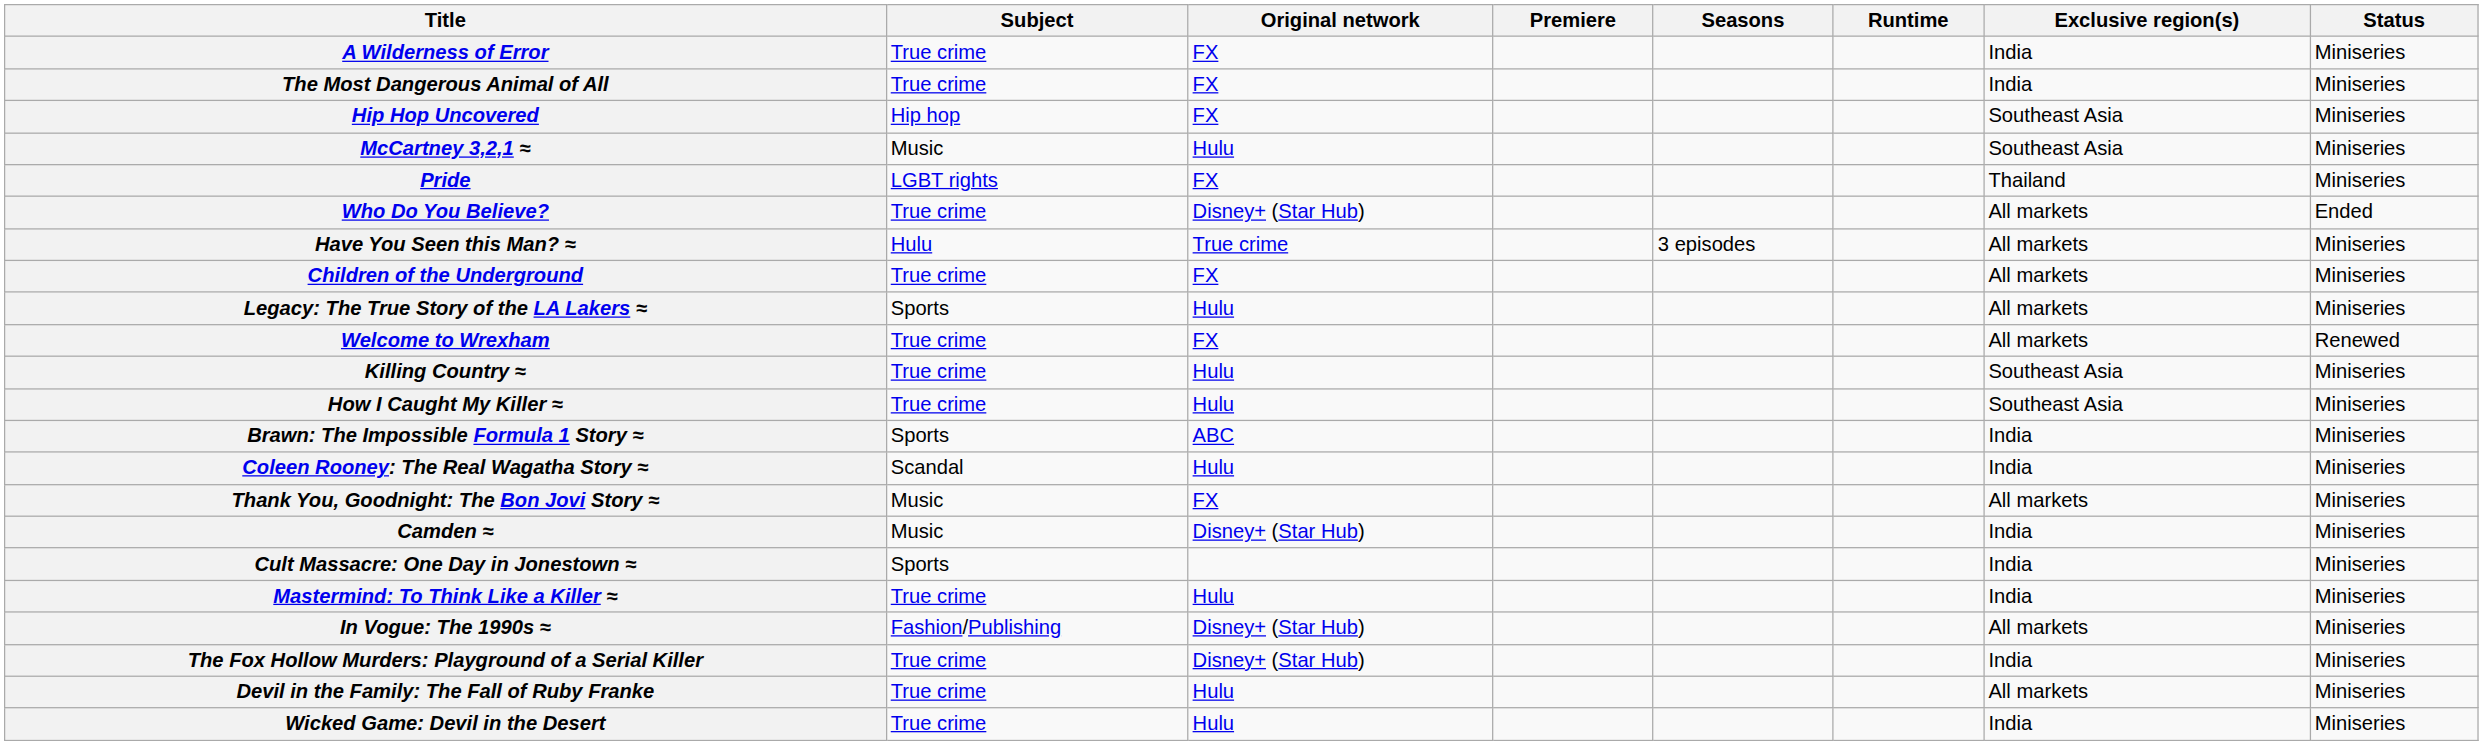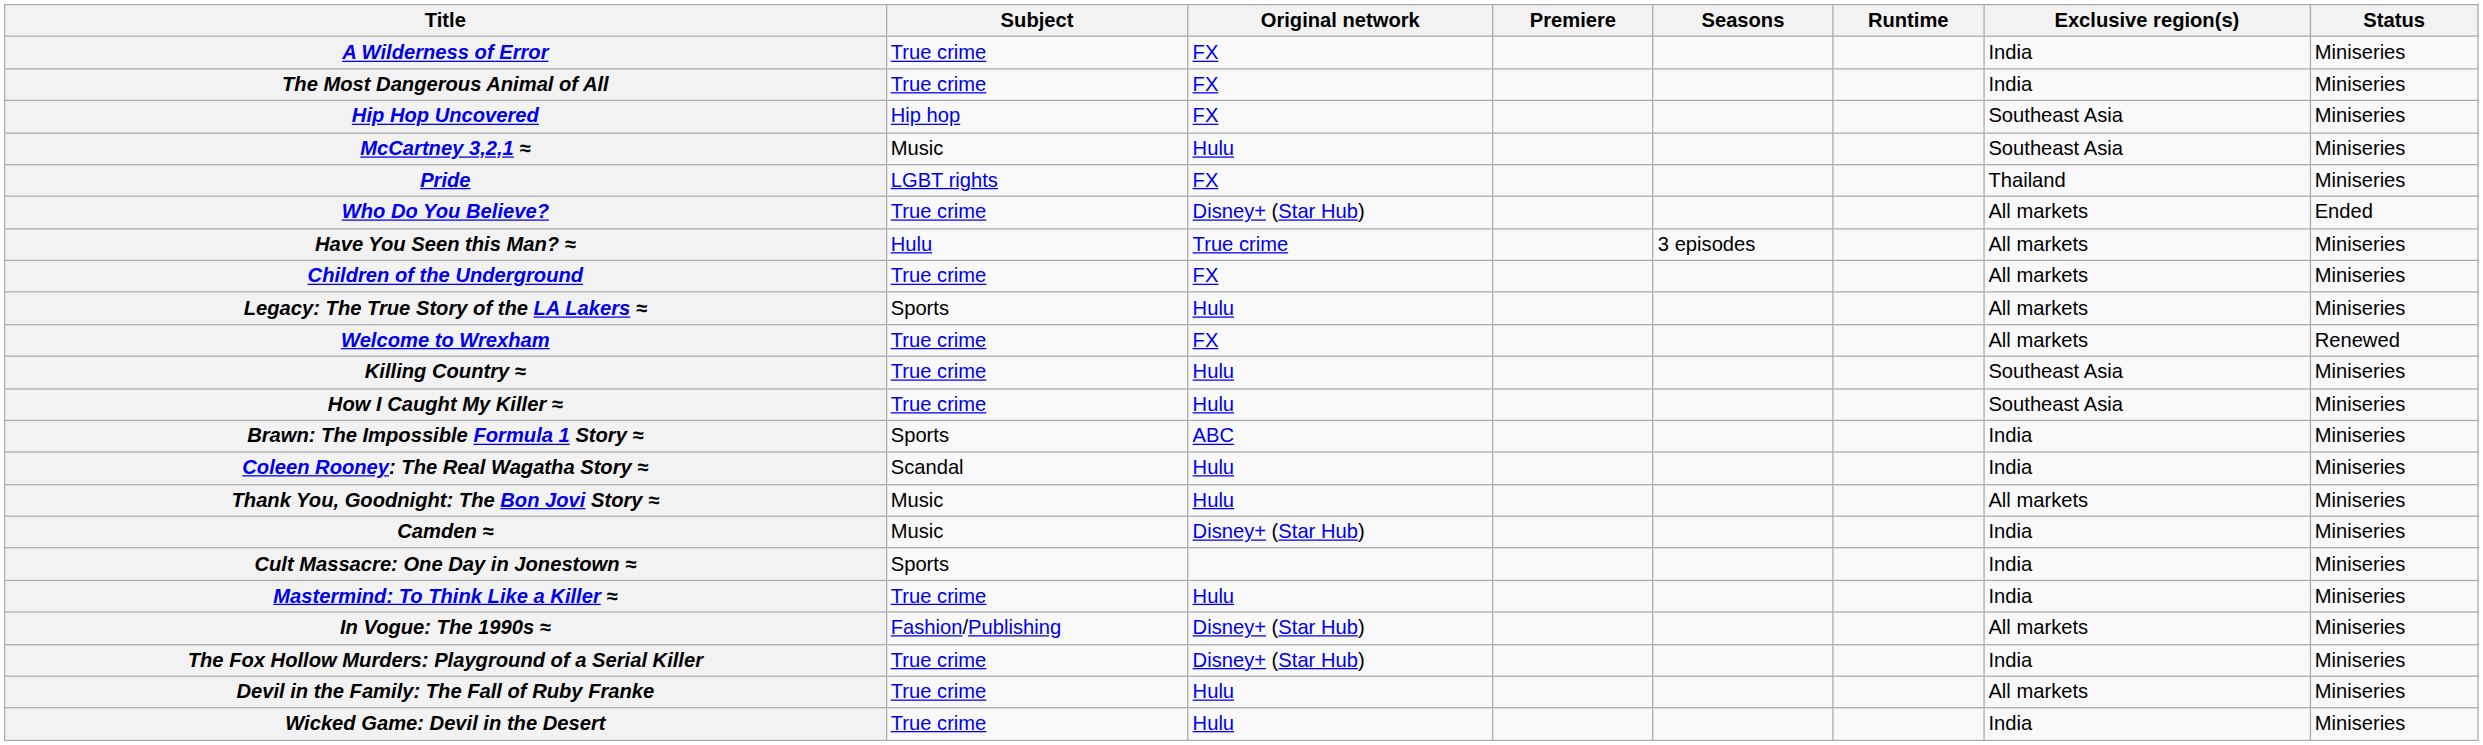 <table class="wikitable plainrowheaders sortable" style="width:99%;">
 <tr>
 <th>Title</th>
 <th>Subject</th>
 <th>Original network</th>
 <th>Premiere</th>
 <th>Seasons</th>
 <th>Runtime</th>
 <th>Exclusive region(s)</th>
 <th>Status</th>
 </tr>
 <tr>
 <th scope="row"><em><a href='#'>A Wilderness of Error</a> </em></th>
 <td><a href='#'>True crime</a></td>
 <td><a href='#'>FX</a></td>
 <td></td>
 <td></td>
 <td></td>
 <td>India</td>
 <td>Miniseries</td>
 </tr>
 <tr>
 <th scope="row"><em>The Most Dangerous Animal of All</em></th>
 <td><a href='#'>True crime</a></td>
 <td><a href='#'>FX</a></td>
 <td></td>
 <td></td>
 <td></td>
 <td>India</td>
 <td>Miniseries</td>
 </tr>
 <tr>
 <th scope="row"><em><a href='#'>Hip Hop Uncovered</a></em></th>
 <td><a href='#'>Hip hop</a></td>
 <td><a href='#'>FX</a></td>
 <td></td>
 <td></td>
 <td></td>
 <td>Southeast Asia</td>
 <td>Miniseries</td>
 </tr>
 <tr>
 <th scope="row"><em><a href='#'>McCartney 3,2,1</a></em> <strong>≈</strong></th>
 <td>Music</td>
 <td><a href='#'>Hulu</a></td>
 <td></td>
 <td></td>
 <td></td>
 <td>Southeast Asia</td>
 <td>Miniseries</td>
 </tr>
 <tr>
 <th scope="row"><em><a href='#'>Pride</a></em></th>
 <td><a href='#'>LGBT rights</a></td>
 <td><a href='#'>FX</a></td>
 <td></td>
 <td></td>
 <td></td>
 <td>Thailand</td>
 <td>Miniseries</td>
 </tr>
 <tr>
 <th scope="row"><em><a href='#'>Who Do You Believe?</a></em></th>
 <td><a href='#'>True crime</a></td>
 <td><a href='#'>Disney+</a> (<a href='#'>Star Hub</a>)</td>
 <td></td>
 <td></td>
 <td></td>
 <td>All markets</td>
 <td>Ended</td>
 </tr>
 <tr>
 <th scope="row"><em>Have You Seen this Man?</em> <strong>≈</strong></th>
 <td><a href='#'>Hulu</a></td>
 <td><a href='#'>True crime</a></td>
 <td></td>
 <td>3 episodes</td>
 <td></td>
 <td>All markets</td>
 <td>Miniseries</td>
 </tr>
 <tr>
 <th scope="row"><em><a href='#'>Children of the Underground</a></em></th>
 <td><a href='#'>True crime</a></td>
 <td><a href='#'>FX</a></td>
 <td></td>
 <td></td>
 <td></td>
 <td>All markets</td>
 <td>Miniseries</td>
 </tr>
 <tr>
 <th scope="row"><em>Legacy: The True Story of the <a href='#'>LA Lakers</a></em> <strong>≈</strong></th>
 <td>Sports</td>
 <td><a href='#'>Hulu</a></td>
 <td></td>
 <td></td>
 <td></td>
 <td>All markets</td>
 <td>Miniseries</td>
 </tr>
 <tr>
 <th scope="row"><em><a href='#'>Welcome to Wrexham</a></em></th>
 <td><a href='#'>True crime</a></td>
 <td><a href='#'>FX</a></td>
 <td></td>
 <td></td>
 <td></td>
 <td>All markets</td>
 <td>Renewed</td>
 </tr>
 <tr>
 <th scope="row"><em>Killing Country</em> <strong>≈</strong></th>
 <td><a href='#'>True crime</a></td>
 <td><a href='#'>Hulu</a></td>
 <td></td>
 <td></td>
 <td></td>
 <td>Southeast Asia</td>
 <td>Miniseries</td>
 </tr>
 <tr>
 <th scope="row"><em>How I Caught My Killer</em> <strong>≈</strong></th>
 <td><a href='#'>True crime</a></td>
 <td><a href='#'>Hulu</a></td>
 <td></td>
 <td></td>
 <td></td>
 <td>Southeast Asia</td>
 <td>Miniseries</td>
 </tr>
 <tr>
 <th scope="row"><em>Brawn: The Impossible <a href='#'>Formula 1</a> Story</em> <strong>≈</strong></th>
 <td>Sports</td>
 <td><a href='#'>ABC</a></td>
 <td></td>
 <td></td>
 <td></td>
 <td>India</td>
 <td>Miniseries</td>
 </tr>
 <tr>
 <th scope="row"><em><a href='#'>Coleen Rooney</a>: The Real Wagatha Story</em> <strong>≈</strong></th>
 <td>Scandal</td>
 <td><a href='#'>Hulu</a></td>
 <td></td>
 <td></td>
 <td></td>
 <td>India</td>
 <td>Miniseries</td>
 </tr>
 <tr>
 <th scope="row"><em>Thank You, Goodnight: The <a href='#'>Bon Jovi</a> Story</em> <strong>≈</strong></th>
 <td>Music</td>
-<td><a href='#'>FX</a></td>
+<td><a href='#'>Hulu</a></td>
 <td></td>
 <td></td>
 <td></td>
 <td>All markets</td>
 <td>Miniseries</td>
 </tr>
 <tr>
 <th scope="row"><em>Camden</em> <strong>≈</strong></th>
 <td>Music</td>
 <td><a href='#'>Disney+</a> (<a href='#'>Star Hub</a>)</td>
 <td></td>
 <td></td>
 <td></td>
 <td>India</td>
 <td>Miniseries</td>
 </tr>
 <tr>
 <th scope="row"><em>Cult Massacre: One Day in Jonestown</em> <strong>≈</strong></th>
 <td>Sports</td>
 <td></td>
 <td></td>
 <td></td>
 <td></td>
 <td>India</td>
 <td>Miniseries</td>
 </tr>
 <tr>
 <th scope="row"><em><a href='#'>Mastermind: To Think Like a Killer</a></em> <strong>≈</strong></th>
 <td><a href='#'>True crime</a></td>
 <td><a href='#'>Hulu</a></td>
 <td></td>
 <td></td>
 <td></td>
 <td>India</td>
 <td>Miniseries</td>
 </tr>
 <tr>
 <th scope="row"><em>In Vogue: The 1990s</em> <strong>≈</strong></th>
 <td><a href='#'>Fashion</a>/<a href='#'>Publishing</a></td>
 <td><a href='#'>Disney+</a> (<a href='#'>Star Hub</a>)</td>
 <td></td>
 <td></td>
 <td></td>
 <td>All markets</td>
 <td>Miniseries</td>
 </tr>
 <tr>
 <th scope="row"><em>The Fox Hollow Murders: Playground of a Serial Killer</em></th>
 <td><a href='#'>True crime</a></td>
 <td><a href='#'>Disney+</a> (<a href='#'>Star Hub</a>)</td>
 <td></td>
 <td></td>
 <td></td>
 <td>India</td>
 <td>Miniseries</td>
 </tr>
 <tr>
 <th scope="row"><em>Devil in the Family: The Fall of Ruby Franke</em></th>
 <td><a href='#'>True crime</a></td>
 <td><a href='#'>Hulu</a></td>
 <td></td>
 <td></td>
 <td></td>
 <td>All markets</td>
 <td>Miniseries</td>
 </tr>
 <tr>
 <th scope="row"><em>Wicked Game: Devil in the Desert</em></th>
 <td><a href='#'>True crime</a></td>
 <td><a href='#'>Hulu</a></td>
 <td></td>
 <td></td>
 <td></td>
 <td>India</td>
 <td>Miniseries<br></td>
 </tr>
 </table>
